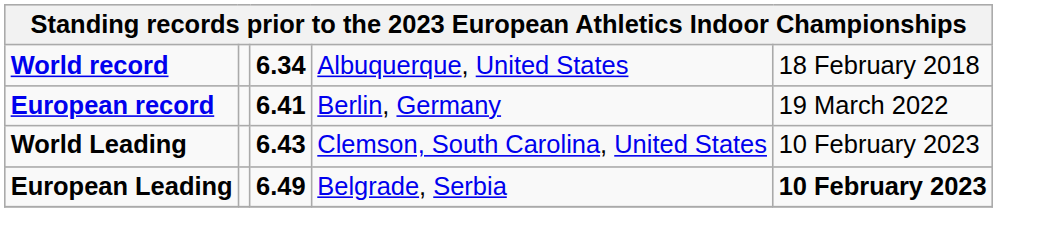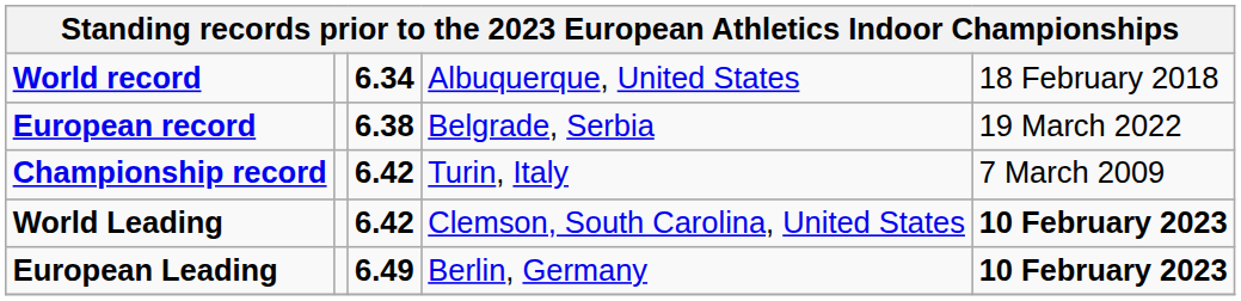 <table class="wikitable">
 <tr>
 <th colspan="5">Standing records prior to the 2023 European Athletics Indoor Championships</th>
 </tr>
 <tr>
 <td><strong><a href='#'>World record</a></strong></td>
 <td></td>
 <td><strong>6.34</strong></td>
 <td><a href='#'>Albuquerque</a>, <a href='#'>United States</a></td>
 <td>18 February 2018</td>
 </tr>
 <tr>
 <td><strong><a href='#'>European record</a></strong></td>
 <td></td>
-<td><strong>6.41</strong></td>
-<td><a href='#'>Berlin</a>, <a href='#'>Germany</a></td>
+<td><strong>6.38</strong></td>
+<td><a href='#'>Belgrade</a>, <a href='#'>Serbia</a></td>
 <td>19 March 2022</td>
+</tr>
+<tr>
+<td><strong><a href='#'>Championship record</a></strong></td>
+<td></td>
+<td><strong>6.42</strong></td>
+<td><a href='#'>Turin</a>, <a href='#'>Italy</a></td>
+<td>7 March 2009</td>
 </tr>
 <tr>
 <td><strong>World Leading</strong></td>
 <td></td>
-<td><strong>6.43</strong></td>
+<td><strong>6.42</strong></td>
 <td><a href='#'>Clemson, South Carolina</a>, <a href='#'>United States</a></td>
-<td>10 February 2023</td>
+<td><strong>10 February 2023</strong></td>
 </tr>
 <tr>
 <td><strong>European Leading</strong></td>
 <td></td>
 <td><strong>6.49</strong></td>
-<td><a href='#'>Belgrade</a>, <a href='#'>Serbia</a></td>
+<td><a href='#'>Berlin</a>, <a href='#'>Germany</a></td>
 <td><strong>10 February 2023</strong></td>
 </tr>
 <tr>
 </tr>
 </table>
